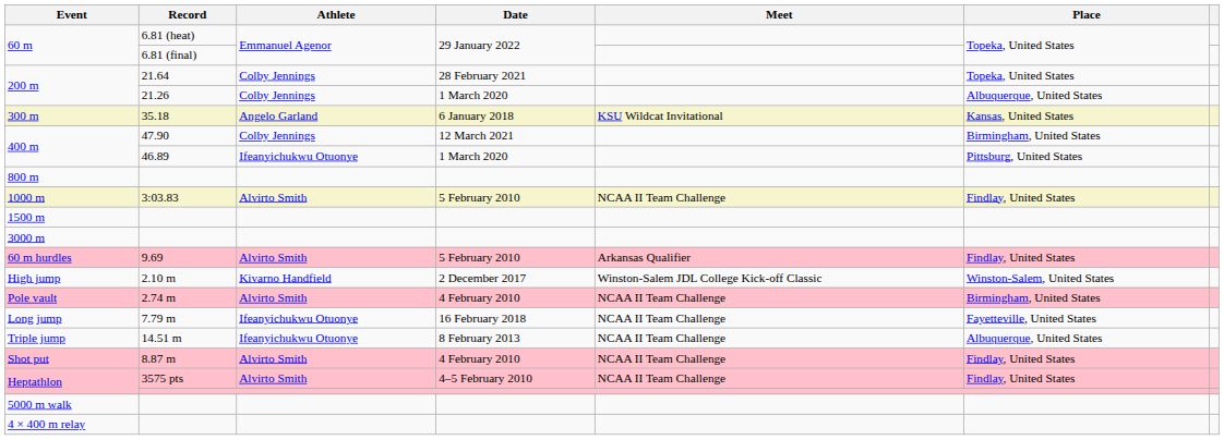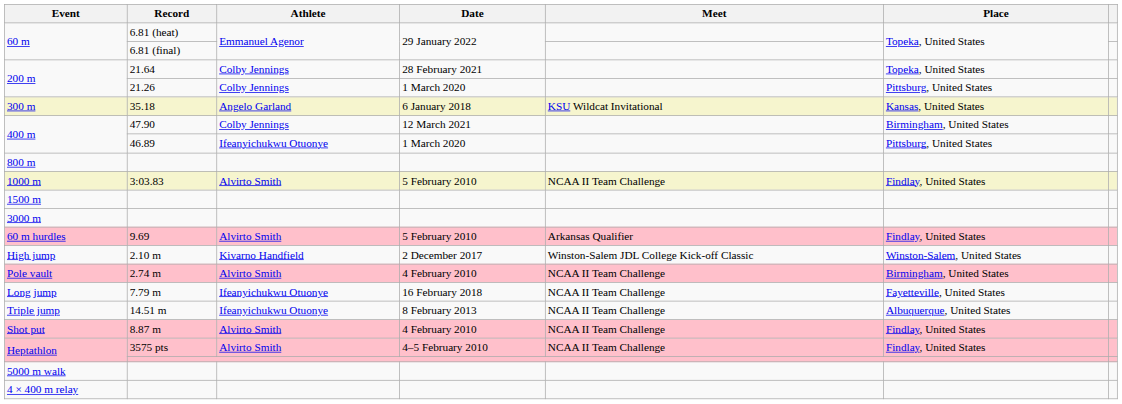 <table class="wikitable" style="font-size:95%; width: 95%;">
 <tr>
 <th>Event</th>
 <th>Record</th>
 <th>Athlete</th>
 <th>Date</th>
 <th>Meet</th>
 <th>Place</th>
 <th></th>
 </tr>
 <tr>
 <td rowspan=2><a href='#'>60 m</a></td>
 <td>6.81 (heat)</td>
 <td rowspan=2><a href='#'>Emmanuel Agenor</a></td>
 <td rowspan=2>29 January 2022</td>
 <td></td>
 <td rowspan=2><a href='#'>Topeka</a>, United States</td>
 <td></td>
 </tr>
 <tr>
 <td>6.81 (final)</td>
 <td></td>
 </tr>
 <tr>
 <td rowspan=2><a href='#'>200 m</a></td>
 <td>21.64</td>
 <td><a href='#'>Colby Jennings</a></td>
 <td>28 February 2021</td>
 <td></td>
 <td><a href='#'>Topeka</a>, United States</td>
 <td></td>
 </tr>
 <tr>
 <td>21.26 </td>
 <td><a href='#'>Colby Jennings</a></td>
 <td>1 March 2020</td>
 <td></td>
-<td><a href='#'>Albuquerque</a>, United States</td>
+<td><a href='#'>Pittsburg</a>, United States</td>
 <td></td>
 </tr>
 <tr style="background:#f6F5CE;">
 <td><a href='#'>300 m</a></td>
 <td>35.18</td>
 <td><a href='#'>Angelo Garland</a></td>
 <td>6 January 2018</td>
 <td><a href='#'>KSU</a> Wildcat Invitational</td>
 <td><a href='#'>Kansas</a>, United States</td>
 <td></td>
 </tr>
 <tr>
 <td rowspan=2><a href='#'>400 m</a></td>
 <td>47.90</td>
 <td><a href='#'>Colby Jennings</a></td>
 <td>12 March 2021</td>
 <td></td>
 <td><a href='#'>Birmingham</a>, United States</td>
 <td></td>
 </tr>
 <tr>
 <td>46.89 </td>
 <td><a href='#'>Ifeanyichukwu Otuonye</a></td>
 <td>1 March 2020</td>
 <td></td>
 <td><a href='#'>Pittsburg</a>, United States</td>
 <td></td>
 </tr>
 <tr>
 <td><a href='#'>800 m</a></td>
 <td></td>
 <td></td>
 <td></td>
 <td></td>
 <td></td>
 <td></td>
 </tr>
 <tr style="background:#f6F5CE;">
 <td><a href='#'>1000 m</a></td>
 <td>3:03.83 </td>
 <td><a href='#'>Alvirto Smith</a></td>
 <td>5 February 2010</td>
 <td>NCAA II Team Challenge</td>
 <td><a href='#'>Findlay</a>, United States</td>
 <td></td>
 </tr>
 <tr>
 <td><a href='#'>1500 m</a></td>
 <td></td>
 <td></td>
 <td></td>
 <td></td>
 <td></td>
 <td></td>
 </tr>
 <tr>
 <td><a href='#'>3000 m</a></td>
 <td></td>
 <td></td>
 <td></td>
 <td></td>
 <td></td>
 <td></td>
 </tr>
 <tr style="background:pink">
 <td><a href='#'>60 m hurdles</a></td>
 <td>9.69 </td>
 <td><a href='#'>Alvirto Smith</a></td>
 <td>5 February 2010</td>
 <td>Arkansas Qualifier</td>
 <td><a href='#'>Findlay</a>, United States</td>
 <td></td>
 </tr>
 <tr>
 <td><a href='#'>High jump</a></td>
 <td>2.10 m</td>
 <td><a href='#'>Kivarno Handfield</a></td>
 <td>2 December 2017</td>
 <td>Winston-Salem JDL College Kick-off Classic</td>
 <td><a href='#'>Winston-Salem</a>, United States</td>
 <td></td>
 </tr>
 <tr style="background:pink">
 <td><a href='#'>Pole vault</a></td>
 <td>2.74 m </td>
 <td><a href='#'>Alvirto Smith</a></td>
 <td>4 February 2010</td>
 <td>NCAA II Team Challenge</td>
 <td><a href='#'>Birmingham</a>, United States</td>
 <td></td>
 </tr>
 <tr>
 <td><a href='#'>Long jump</a></td>
 <td>7.79 m</td>
 <td><a href='#'>Ifeanyichukwu Otuonye</a></td>
 <td>16 February 2018</td>
 <td>NCAA II Team Challenge</td>
 <td><a href='#'>Fayetteville</a>, United States</td>
 <td></td>
 </tr>
 <tr>
 <td><a href='#'>Triple jump</a></td>
 <td>14.51 m  </td>
 <td><a href='#'>Ifeanyichukwu Otuonye</a></td>
 <td>8 February 2013</td>
 <td>NCAA II Team Challenge</td>
 <td><a href='#'>Albuquerque</a>, United States</td>
 <td></td>
 </tr>
 <tr style="background:pink">
 <td><a href='#'>Shot put</a></td>
 <td>8.87 m </td>
 <td><a href='#'>Alvirto Smith</a></td>
 <td>4 February 2010</td>
 <td>NCAA II Team Challenge</td>
 <td><a href='#'>Findlay</a>, United States</td>
 <td></td>
 </tr>
 <tr style="background:pink">
 <td rowspan=2><a href='#'>Heptathlon</a></td>
 <td>3575 pts</td>
 <td><a href='#'>Alvirto Smith</a></td>
 <td>4–5 February 2010</td>
 <td>NCAA II Team Challenge</td>
 <td><a href='#'>Findlay</a>, United States</td>
 <td></td>
 </tr>
 <tr style="background:pink">
 <td colspan=5></td>
 <td></td>
 </tr>
 <tr>
 <td><a href='#'>5000 m walk</a></td>
 <td></td>
 <td></td>
 <td></td>
 <td></td>
 <td></td>
 <td></td>
 </tr>
 <tr>
 <td><a href='#'>4 × 400 m relay</a></td>
 <td></td>
 <td></td>
 <td></td>
 <td></td>
 <td></td>
 <td></td>
 </tr>
 </table>
